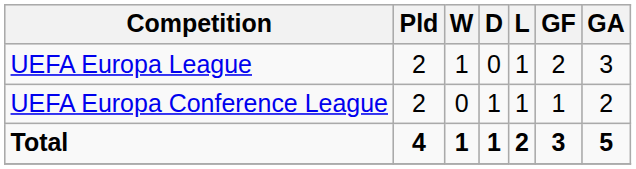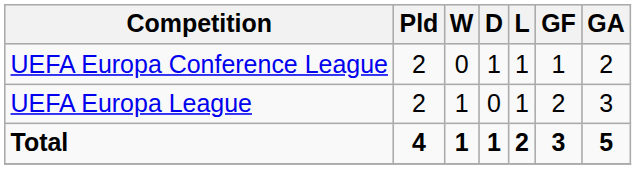 <table class="wikitable">
 <tr>
 <th>Competition</th>
 <th>Pld</th>
 <th>W</th>
 <th>D</th>
 <th>L</th>
 <th>GF</th>
 <th>GA</th>
 </tr>
 <tr>
+<td><a href='#'>UEFA Europa Conference League</a></td>
+<td style="text-align:center;">2</td>
+<td style="text-align:center;">0</td>
+<td style="text-align:center;">1</td>
+<td style="text-align:center;">1</td>
+<td style="text-align:center;">1</td>
+<td style="text-align:center;">2</td>
+</tr>
+<tr>
 <td><a href='#'>UEFA Europa League</a></td>
 <td style="text-align:center;">2</td>
 <td style="text-align:center;">1</td>
 <td style="text-align:center;">0</td>
 <td style="text-align:center;">1</td>
 <td style="text-align:center;">2</td>
 <td style="text-align:center;">3</td>
-</tr>
-<tr>
-<td><a href='#'>UEFA Europa Conference League</a></td>
-<td style="text-align:center;">2</td>
-<td style="text-align:center;">0</td>
-<td style="text-align:center;">1</td>
-<td style="text-align:center;">1</td>
-<td style="text-align:center;">1</td>
-<td style="text-align:center;">2</td>
 </tr>
 <tr>
 <td><strong>Total</strong></td>
 <td style="text-align:center;"><strong>4</strong></td>
 <td style="text-align:center;"><strong>1</strong></td>
 <td style="text-align:center;"><strong>1</strong></td>
 <td style="text-align:center;"><strong>2</strong></td>
 <td style="text-align:center;"><strong>3</strong></td>
 <td style="text-align:center;"><strong>5</strong></td>
 </tr>
 <tr>
 </tr>
 </table>
